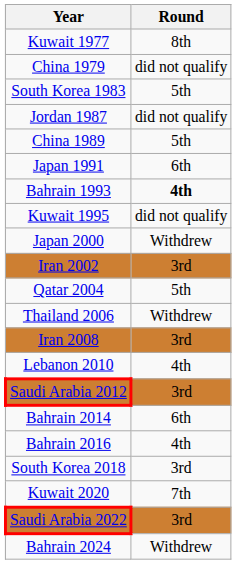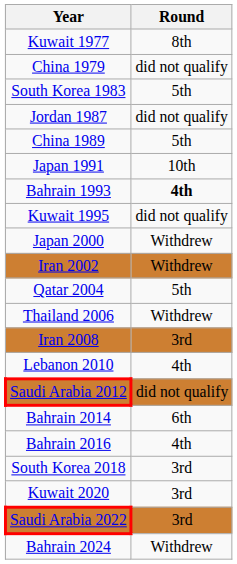 <table class="wikitable" style="text-align: center;">
 <tr>
 <th>Year</th>
 <th>Round</th>
 </tr>
 <tr>
 <td><a href='#'>Kuwait 1977</a></td>
 <td>8th</td>
 </tr>
 <tr>
 <td><a href='#'>China 1979</a></td>
 <td>did not qualify</td>
 </tr>
 <tr>
 <td><a href='#'>South Korea 1983</a></td>
 <td>5th</td>
 </tr>
 <tr>
 <td><a href='#'>Jordan 1987</a></td>
 <td>did not qualify</td>
 </tr>
 <tr>
 <td><a href='#'>China 1989</a></td>
 <td>5th</td>
 </tr>
 <tr>
 <td><a href='#'>Japan 1991</a></td>
-<td>6th</td>
+<td>10th</td>
 </tr>
 <tr>
 <td><a href='#'>Bahrain 1993</a></td>
 <td><strong>4th</strong></td>
 </tr>
 <tr>
 <td><a href='#'>Kuwait 1995</a></td>
 <td>did not qualify</td>
 </tr>
 <tr>
 <td><a href='#'>Japan 2000</a></td>
 <td>Withdrew</td>
 </tr>
 <tr bgcolor=CD7F32>
 <td><a href='#'>Iran 2002</a></td>
-<td>3rd</td>
+<td>Withdrew</td>
 </tr>
 <tr>
 <td><a href='#'>Qatar 2004</a></td>
 <td>5th</td>
 </tr>
 <tr>
 <td><a href='#'>Thailand 2006</a></td>
 <td>Withdrew</td>
 </tr>
 <tr bgcolor=CD7F32>
 <td><a href='#'>Iran 2008</a></td>
 <td>3rd</td>
 </tr>
 <tr>
 <td><a href='#'>Lebanon 2010</a></td>
 <td>4th</td>
 </tr>
 <tr bgcolor=CD7F32>
 <td style="border: 3px solid red"><a href='#'>Saudi Arabia 2012</a></td>
-<td>3rd</td>
+<td>did not qualify</td>
 </tr>
 <tr>
 <td><a href='#'>Bahrain 2014</a></td>
 <td>6th</td>
 </tr>
 <tr>
 <td><a href='#'>Bahrain 2016</a></td>
 <td>4th</td>
 </tr>
 <tr>
 <td><a href='#'>South Korea 2018</a></td>
 <td>3rd</td>
 </tr>
 <tr>
 <td><a href='#'>Kuwait 2020</a></td>
-<td>7th</td>
+<td>3rd</td>
 </tr>
 <tr bgcolor=CD7F32>
 <td style="border: 3px solid red"><a href='#'>Saudi Arabia 2022</a></td>
 <td>3rd</td>
 </tr>
 <tr>
 <td><a href='#'>Bahrain 2024</a></td>
 <td>Withdrew</td>
 </tr>
 </table>
